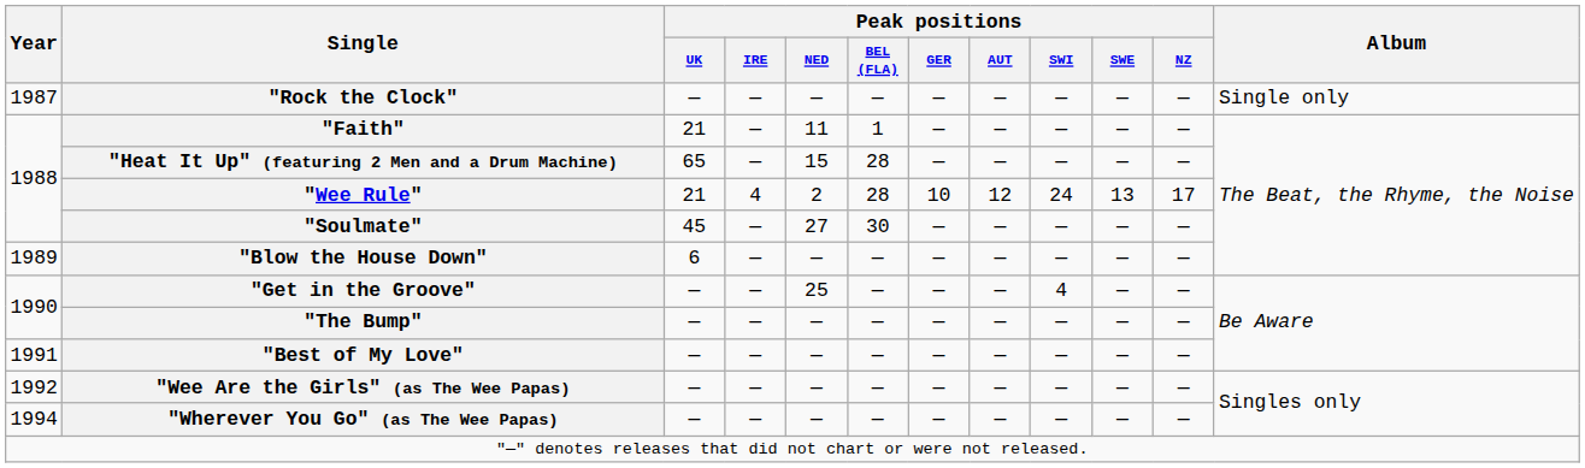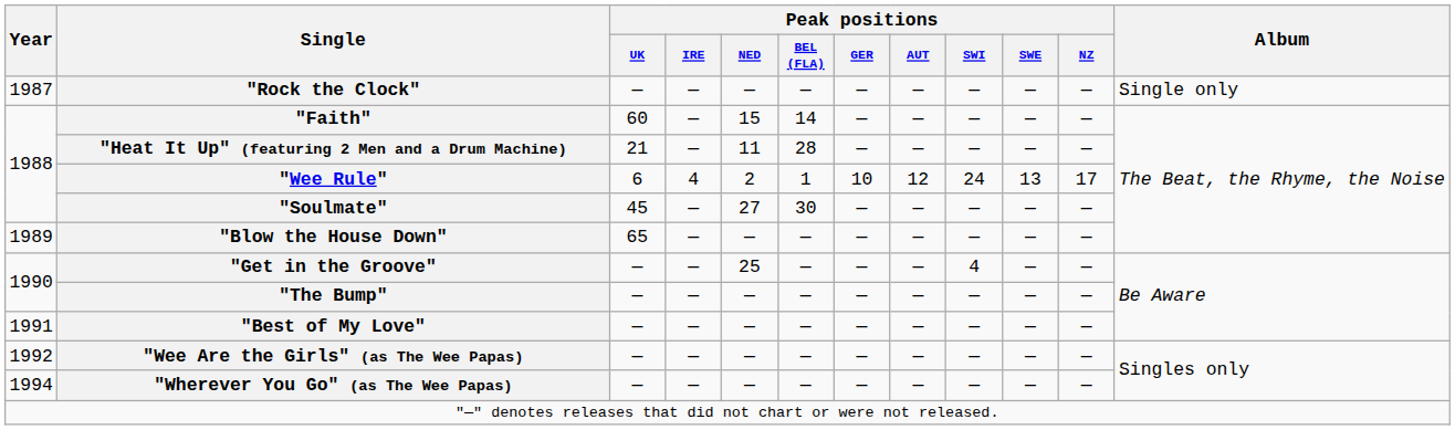 <table class="wikitable plainrowheaders" style="text-align:center;">
 <tr>
 <th rowspan="2">Year</th>
 <th rowspan="2" style="width:30em;">Single</th>
 <th colspan="9">Peak positions</th>
 <th rowspan="2">Album</th>
 </tr>
 <tr style="font-size:smaller;">
 <th width="35"><small><a href='#'>UK</a></small><br></th>
 <th width="35"><small><a href='#'>IRE</a></small></th>
 <th width="35"><small><a href='#'>NED</a></small></th>
 <th width="35"><small><a href='#'>BEL<br>(FLA)</a></small></th>
 <th width="35"><small><a href='#'>GER</a></small><br></th>
 <th width="35"><small><a href='#'>AUT</a></small></th>
 <th width="35"><small><a href='#'>SWI</a></small></th>
 <th width="35"><small><a href='#'>SWE</a></small></th>
 <th width="35"><small><a href='#'>NZ</a></small></th>
 </tr>
 <tr>
 <td>1987</td>
 <th scope="row">"Rock the Clock"</th>
 <td>—</td>
 <td>—</td>
 <td>—</td>
 <td>—</td>
 <td>—</td>
 <td>—</td>
 <td>—</td>
 <td>—</td>
 <td>—</td>
 <td align="left" rowspan="1">Single only</td>
 </tr>
 <tr>
 <td rowspan="4">1988</td>
 <th scope="row">"Faith"</th>
-<td>21</td>
+<td>60</td>
 <td>—</td>
-<td>11</td>
-<td>1</td>
+<td>15</td>
+<td>14</td>
 <td>—</td>
 <td>—</td>
 <td>—</td>
 <td>—</td>
 <td>—</td>
 <td align="left" rowspan="5"><em>The Beat, the Rhyme, the Noise</em></td>
 </tr>
 <tr>
 <th scope="row">"Heat It Up" <small>(featuring 2 Men and a Drum Machine)</small></th>
-<td>65</td>
+<td>21</td>
 <td>—</td>
-<td>15</td>
+<td>11</td>
 <td>28</td>
 <td>—</td>
 <td>—</td>
 <td>—</td>
 <td>—</td>
 <td>—</td>
 </tr>
 <tr>
 <th scope="row">"<a href='#'>Wee Rule</a>"</th>
-<td>21</td>
+<td>6</td>
 <td>4</td>
 <td>2</td>
-<td>28</td>
+<td>1</td>
 <td>10</td>
 <td>12</td>
 <td>24</td>
 <td>13</td>
 <td>17</td>
 </tr>
 <tr>
 <th scope="row">"Soulmate"</th>
 <td>45</td>
 <td>—</td>
 <td>27</td>
 <td>30</td>
 <td>—</td>
 <td>—</td>
 <td>—</td>
 <td>—</td>
 <td>—</td>
 </tr>
 <tr>
 <td>1989</td>
 <th scope="row">"Blow the House Down"</th>
-<td>6</td>
+<td>65</td>
 <td>—</td>
 <td>—</td>
 <td>—</td>
 <td>—</td>
 <td>—</td>
 <td>—</td>
 <td>—</td>
 <td>—</td>
 </tr>
 <tr>
 <td rowspan="2">1990</td>
 <th scope="row">"Get in the Groove"</th>
 <td>—</td>
 <td>—</td>
 <td>25</td>
 <td>—</td>
 <td>—</td>
 <td>—</td>
 <td>4</td>
 <td>—</td>
 <td>—</td>
 <td align="left" rowspan="3"><em>Be Aware</em></td>
 </tr>
 <tr>
 <th scope="row">"The Bump"</th>
 <td>—</td>
 <td>—</td>
 <td>—</td>
 <td>—</td>
 <td>—</td>
 <td>—</td>
 <td>—</td>
 <td>—</td>
 <td>—</td>
 </tr>
 <tr>
 <td>1991</td>
 <th scope="row">"Best of My Love"</th>
 <td>—</td>
 <td>—</td>
 <td>—</td>
 <td>—</td>
 <td>—</td>
 <td>—</td>
 <td>—</td>
 <td>—</td>
 <td>—</td>
 </tr>
 <tr>
 <td>1992</td>
 <th scope="row">"Wee Are the Girls" <small>(as The Wee Papas)</small></th>
 <td>—</td>
 <td>—</td>
 <td>—</td>
 <td>—</td>
 <td>—</td>
 <td>—</td>
 <td>—</td>
 <td>—</td>
 <td>—</td>
 <td align="left" rowspan="2">Singles only</td>
 </tr>
 <tr>
 <td>1994</td>
 <th scope="row">"Wherever You Go" <small>(as The Wee Papas)</small></th>
 <td>—</td>
 <td>—</td>
 <td>—</td>
 <td>—</td>
 <td>—</td>
 <td>—</td>
 <td>—</td>
 <td>—</td>
 <td>—</td>
 </tr>
 <tr>
 <td align="center" colspan="15" style="font-size:8pt">"—" denotes releases that did not chart or were not released.</td>
 </tr>
 </table>
